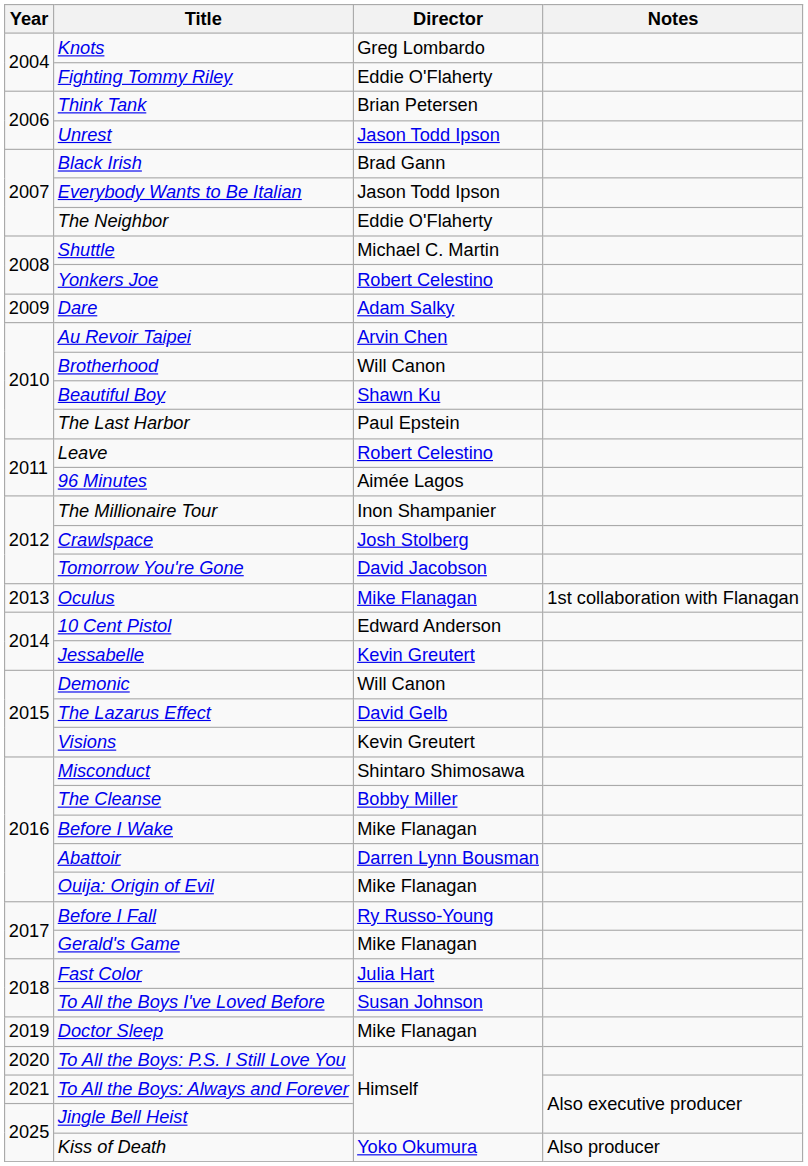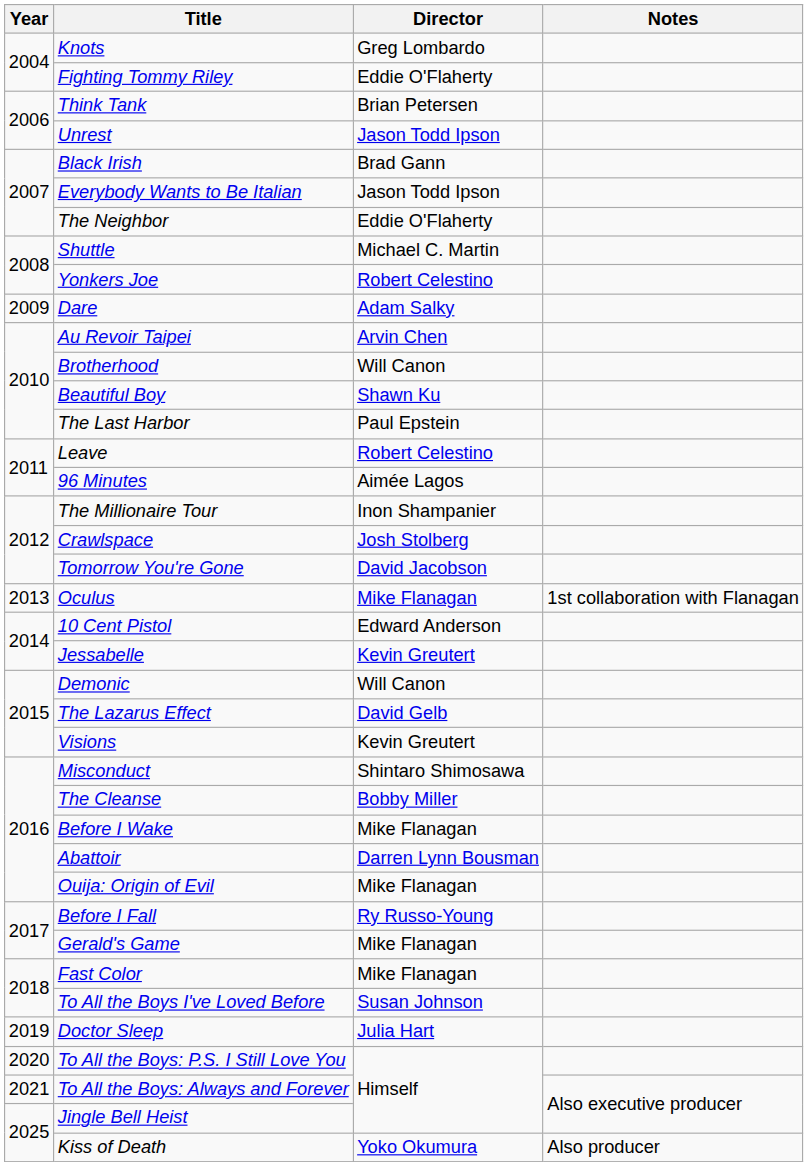 <table class="wikitable plainrowheaders">
 <tr>
 <th>Year</th>
 <th>Title</th>
 <th>Director</th>
 <th>Notes</th>
 </tr>
 <tr>
 <td rowspan=2>2004</td>
 <td><em><a href='#'>Knots</a></em></td>
 <td>Greg Lombardo</td>
 <td></td>
 </tr>
 <tr>
 <td><em><a href='#'>Fighting Tommy Riley</a></em></td>
 <td>Eddie O'Flaherty</td>
 <td></td>
 </tr>
 <tr>
 <td rowspan=2>2006</td>
 <td><em><a href='#'>Think Tank</a></em></td>
 <td>Brian Petersen</td>
 <td></td>
 </tr>
 <tr>
 <td><em><a href='#'>Unrest</a></em></td>
 <td><a href='#'>Jason Todd Ipson</a></td>
 <td></td>
 </tr>
 <tr>
 <td rowspan=3>2007</td>
 <td><em><a href='#'>Black Irish</a></em></td>
 <td>Brad Gann</td>
 <td></td>
 </tr>
 <tr>
 <td><em><a href='#'>Everybody Wants to Be Italian</a></em></td>
 <td>Jason Todd Ipson</td>
 <td></td>
 </tr>
 <tr>
 <td><em>The Neighbor</em></td>
 <td>Eddie O'Flaherty</td>
 <td></td>
 </tr>
 <tr>
 <td rowspan=2>2008</td>
 <td><em><a href='#'>Shuttle</a></em></td>
 <td>Michael C. Martin</td>
 <td></td>
 </tr>
 <tr>
 <td><em><a href='#'>Yonkers Joe</a></em></td>
 <td><a href='#'>Robert Celestino</a></td>
 <td></td>
 </tr>
 <tr>
 <td>2009</td>
 <td><em><a href='#'>Dare</a></em></td>
 <td><a href='#'>Adam Salky</a></td>
 <td></td>
 </tr>
 <tr>
 <td rowspan=4>2010</td>
 <td><em><a href='#'>Au Revoir Taipei</a></em></td>
 <td><a href='#'>Arvin Chen</a></td>
 <td></td>
 </tr>
 <tr>
 <td><em><a href='#'>Brotherhood</a></em></td>
 <td>Will Canon</td>
 <td></td>
 </tr>
 <tr>
 <td><em><a href='#'>Beautiful Boy</a></em></td>
 <td><a href='#'>Shawn Ku</a></td>
 <td></td>
 </tr>
 <tr>
 <td><em>The Last Harbor</em></td>
 <td>Paul Epstein</td>
 <td></td>
 </tr>
 <tr>
 <td rowspan=2>2011</td>
 <td><em>Leave</em></td>
 <td><a href='#'>Robert Celestino</a></td>
 <td></td>
 </tr>
 <tr>
 <td><em><a href='#'>96 Minutes</a></em></td>
 <td>Aimée Lagos</td>
 <td></td>
 </tr>
 <tr>
 <td rowspan=3>2012</td>
 <td><em>The Millionaire Tour</em></td>
 <td>Inon Shampanier</td>
 <td></td>
 </tr>
 <tr>
 <td><em><a href='#'>Crawlspace</a></em></td>
 <td><a href='#'>Josh Stolberg</a></td>
 <td></td>
 </tr>
 <tr>
 <td><em><a href='#'>Tomorrow You're Gone</a></em></td>
 <td><a href='#'>David Jacobson</a></td>
 <td></td>
 </tr>
 <tr>
 <td>2013</td>
 <td><em><a href='#'>Oculus</a></em></td>
 <td><a href='#'>Mike Flanagan</a></td>
 <td>1st collaboration with Flanagan</td>
 </tr>
 <tr>
 <td rowspan=2>2014</td>
 <td><em><a href='#'>10 Cent Pistol</a></em></td>
 <td>Edward Anderson</td>
 <td></td>
 </tr>
 <tr>
 <td><em><a href='#'>Jessabelle</a></em></td>
 <td><a href='#'>Kevin Greutert</a></td>
 <td></td>
 </tr>
 <tr>
 <td rowspan=3>2015</td>
 <td><em><a href='#'>Demonic</a></em></td>
 <td>Will Canon</td>
 <td></td>
 </tr>
 <tr>
 <td><em><a href='#'>The Lazarus Effect</a></em></td>
 <td><a href='#'>David Gelb</a></td>
 <td></td>
 </tr>
 <tr>
 <td><em><a href='#'>Visions</a></em></td>
 <td>Kevin Greutert</td>
 <td></td>
 </tr>
 <tr>
 <td rowspan=5>2016</td>
 <td><em><a href='#'>Misconduct</a></em></td>
 <td>Shintaro Shimosawa</td>
 <td></td>
 </tr>
 <tr>
 <td><em><a href='#'>The Cleanse</a></em></td>
 <td><a href='#'>Bobby Miller</a></td>
 <td></td>
 </tr>
 <tr>
 <td><em><a href='#'>Before I Wake</a></em></td>
 <td>Mike Flanagan</td>
 <td></td>
 </tr>
 <tr>
 <td><em><a href='#'>Abattoir</a></em></td>
 <td><a href='#'>Darren Lynn Bousman</a></td>
 <td></td>
 </tr>
 <tr>
 <td><em><a href='#'>Ouija: Origin of Evil</a></em></td>
 <td>Mike Flanagan</td>
 <td></td>
 </tr>
 <tr>
 <td rowspan=2>2017</td>
 <td><em><a href='#'>Before I Fall</a></em></td>
 <td><a href='#'>Ry Russo-Young</a></td>
 <td></td>
 </tr>
 <tr>
 <td><em><a href='#'>Gerald's Game</a></em></td>
 <td>Mike Flanagan</td>
 <td></td>
 </tr>
 <tr>
 <td rowspan=2>2018</td>
 <td><em><a href='#'>Fast Color</a></em></td>
-<td><a href='#'>Julia Hart</a></td>
+<td>Mike Flanagan</td>
 <td></td>
 </tr>
 <tr>
 <td><em><a href='#'>To All the Boys I've Loved Before</a></em></td>
 <td><a href='#'>Susan Johnson</a></td>
 <td></td>
 </tr>
 <tr>
 <td>2019</td>
 <td><em><a href='#'>Doctor Sleep</a></em></td>
-<td>Mike Flanagan</td>
+<td><a href='#'>Julia Hart</a></td>
 <td></td>
 </tr>
 <tr>
 <td>2020</td>
 <td><em><a href='#'>To All the Boys: P.S. I Still Love You</a></em></td>
 <td rowspan=3>Himself</td>
 <td></td>
 </tr>
 <tr>
 <td>2021</td>
 <td><em><a href='#'>To All the Boys: Always and Forever</a></em></td>
 <td rowspan=2>Also executive producer</td>
 </tr>
 <tr>
 <td rowspan=2>2025</td>
 <td><em><a href='#'>Jingle Bell Heist</a></em></td>
 </tr>
 <tr>
 <td><em>Kiss of Death</em></td>
 <td><a href='#'>Yoko Okumura</a></td>
 <td>Also producer</td>
 </tr>
 </table>
